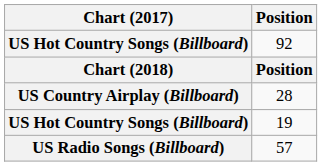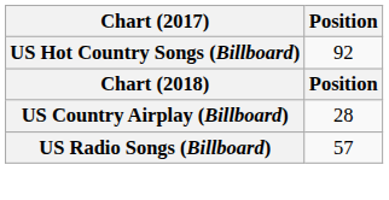 <table class="wikitable plainrowheaders" style="text-align:center">
 <tr>
 <th scope="col">Chart (2017)</th>
 <th scope="col">Position</th>
 </tr>
 <tr>
 <th scope="row">US Hot Country Songs (<em>Billboard</em>)</th>
 <td>92</td>
 </tr>
 <tr>
 <th scope="col">Chart (2018)</th>
 <th scope="col">Position</th>
 </tr>
 <tr>
 <th scope="row">US Country Airplay (<em>Billboard</em>)</th>
 <td>28</td>
 </tr>
 <tr>
-<th scope="row">US Hot Country Songs (<em>Billboard</em>)</th>
-<td>19</td>
-</tr>
-<tr>
 <th scope="row">US Radio Songs (<em>Billboard</em>)</th>
 <td>57</td>
 </tr>
 </table>
